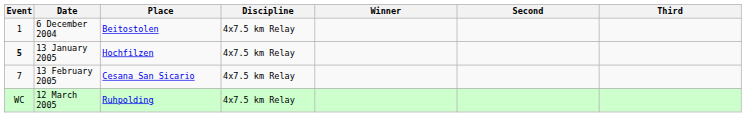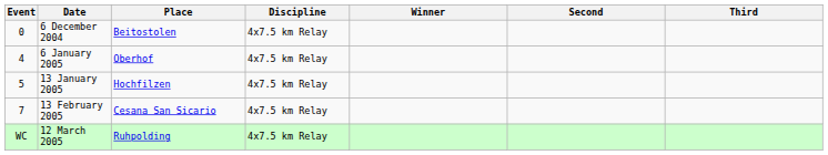 <table class="wikitable" style="font-size:95%;">
 <tr>
 <th width="30">Event</th>
 <th width="90">Date</th>
 <th width="169">Place</th>
 <th width="130">Discipline</th>
 <th width="200">Winner</th>
 <th width="200">Second</th>
 <th width="200">Third</th>
 </tr>
 <tr>
-<td align=center>1</td>
+<td align=center>0</td>
 <td>6 December 2004</td>
 <td> <a href='#'>Beitostolen</a></td>
 <td>4x7.5 km Relay</td>
 <td></td>
 <td></td>
 <td></td>
 </tr>
 <tr>
-<td align=center><strong>5</strong></td>
+<td align=center>4</td>
+<td>6 January 2005</td>
+<td> <a href='#'>Oberhof</a></td>
+<td>4x7.5 km Relay</td>
+<td></td>
+<td></td>
+<td></td>
+</tr>
+<tr>
+<td align=center>5</td>
 <td>13 January 2005</td>
 <td> <a href='#'>Hochfilzen</a></td>
 <td>4x7.5 km Relay</td>
 <td></td>
 <td></td>
 <td></td>
 </tr>
 <tr>
 <td align=center>7</td>
 <td>13 February 2005</td>
 <td> <a href='#'>Cesana San Sicario</a></td>
 <td>4x7.5 km Relay</td>
 <td></td>
 <td></td>
 <td></td>
 </tr>
 <tr style="background:#CCFFCC">
 <td align=center>WC</td>
 <td>12 March 2005</td>
 <td> <a href='#'>Ruhpolding</a></td>
 <td>4x7.5 km Relay</td>
 <td></td>
 <td></td>
 <td></td>
 </tr>
 </table>
